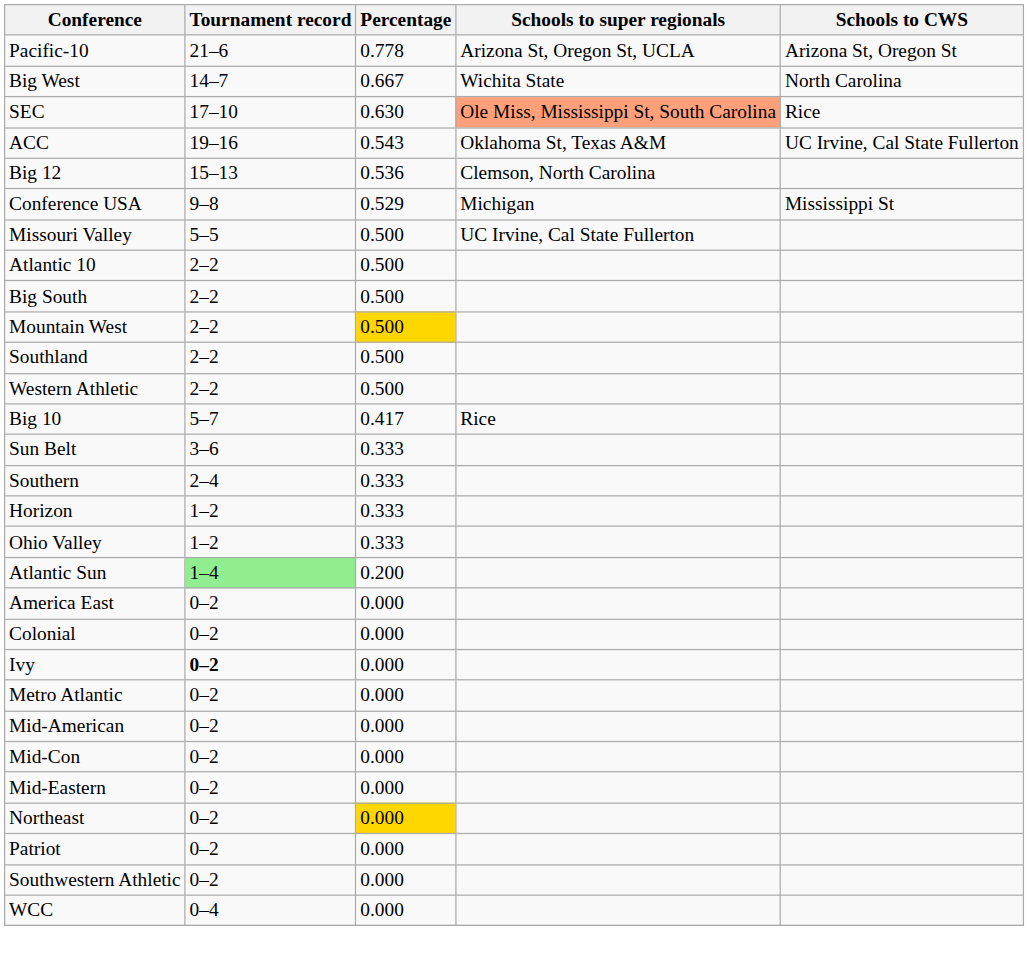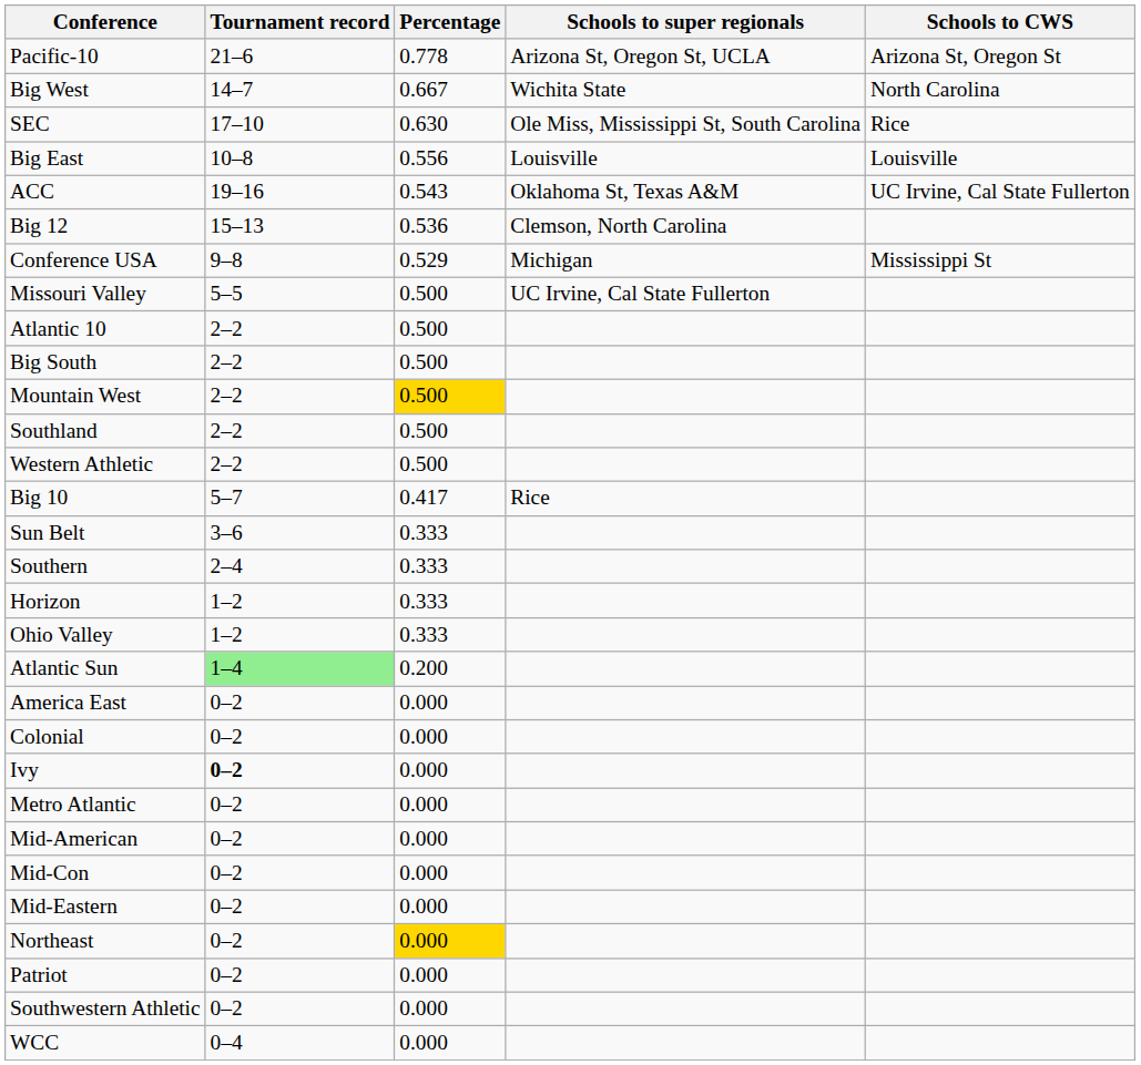 <table class="wikitable sortable">
 <tr>
 <th>Conference</th>
 <th>Tournament record</th>
 <th>Percentage</th>
 <th>Schools to super regionals</th>
 <th>Schools to CWS</th>
 </tr>
 <tr>
 <td>Pacific-10</td>
 <td>21–6</td>
 <td>0.778</td>
 <td>Arizona St, Oregon St, UCLA</td>
 <td>Arizona St, Oregon St</td>
 </tr>
 <tr>
 <td>Big West</td>
 <td>14–7</td>
 <td>0.667</td>
 <td>Wichita State</td>
 <td>North Carolina</td>
 </tr>
 <tr>
 <td>SEC</td>
 <td>17–10</td>
 <td>0.630</td>
-<td style="background: lightsalmon;">Ole Miss, Mississippi St, South Carolina</td>
+<td>Ole Miss, Mississippi St, South Carolina</td>
 <td>Rice</td>
+</tr>
+<tr>
+<td>Big East</td>
+<td>10–8</td>
+<td>0.556</td>
+<td>Louisville</td>
+<td>Louisville</td>
 </tr>
 <tr>
 <td>ACC</td>
 <td>19–16</td>
 <td>0.543</td>
 <td>Oklahoma St, Texas A&M</td>
 <td>UC Irvine, Cal State Fullerton</td>
 </tr>
 <tr>
 <td>Big 12</td>
 <td>15–13</td>
 <td>0.536</td>
 <td>Clemson, North Carolina</td>
 <td></td>
 </tr>
 <tr>
 <td>Conference USA</td>
 <td>9–8</td>
 <td>0.529</td>
 <td>Michigan</td>
 <td>Mississippi St</td>
 </tr>
 <tr>
 <td>Missouri Valley</td>
 <td>5–5</td>
 <td>0.500</td>
 <td>UC Irvine, Cal State Fullerton</td>
 <td></td>
 </tr>
 <tr>
 <td>Atlantic 10</td>
 <td>2–2</td>
 <td>0.500</td>
 <td></td>
 <td></td>
 </tr>
 <tr>
 <td>Big South</td>
 <td>2–2</td>
 <td>0.500</td>
 <td></td>
 <td></td>
 </tr>
 <tr>
 <td>Mountain West</td>
 <td>2–2</td>
 <td style="background: gold;">0.500</td>
 <td></td>
 <td></td>
 </tr>
 <tr>
 <td>Southland</td>
 <td>2–2</td>
 <td>0.500</td>
 <td></td>
 <td></td>
 </tr>
 <tr>
 <td>Western Athletic</td>
 <td>2–2</td>
 <td>0.500</td>
 <td></td>
 <td></td>
 </tr>
 <tr>
 <td>Big 10</td>
 <td>5–7</td>
 <td>0.417</td>
 <td>Rice</td>
 <td></td>
 </tr>
 <tr>
 <td>Sun Belt</td>
 <td>3–6</td>
 <td>0.333</td>
 <td></td>
 <td></td>
 </tr>
 <tr>
 <td>Southern</td>
 <td>2–4</td>
 <td>0.333</td>
 <td></td>
 <td></td>
 </tr>
 <tr>
 <td>Horizon</td>
 <td>1–2</td>
 <td>0.333</td>
 <td></td>
 <td></td>
 </tr>
 <tr>
 <td>Ohio Valley</td>
 <td>1–2</td>
 <td>0.333</td>
 <td></td>
 <td></td>
 </tr>
 <tr>
 <td>Atlantic Sun</td>
 <td style="background: lightgreen;">1–4</td>
 <td>0.200</td>
 <td></td>
 <td></td>
 </tr>
 <tr>
 <td>America East</td>
 <td>0–2</td>
 <td>0.000</td>
 <td></td>
 <td></td>
 </tr>
 <tr>
 <td>Colonial</td>
 <td>0–2</td>
 <td>0.000</td>
 <td></td>
 <td></td>
 </tr>
 <tr>
 <td>Ivy</td>
 <td><strong>0–2</strong></td>
 <td>0.000</td>
 <td></td>
 <td></td>
 </tr>
 <tr>
 <td>Metro Atlantic</td>
 <td>0–2</td>
 <td>0.000</td>
 <td></td>
 <td></td>
 </tr>
 <tr>
 <td>Mid-American</td>
 <td>0–2</td>
 <td>0.000</td>
 <td></td>
 <td></td>
 </tr>
 <tr>
 <td>Mid-Con</td>
 <td>0–2</td>
 <td>0.000</td>
 <td></td>
 <td></td>
 </tr>
 <tr>
 <td>Mid-Eastern</td>
 <td>0–2</td>
 <td>0.000</td>
 <td></td>
 <td></td>
 </tr>
 <tr>
 <td>Northeast</td>
 <td>0–2</td>
 <td style="background: gold;">0.000</td>
 <td></td>
 <td></td>
 </tr>
 <tr>
 <td>Patriot</td>
 <td>0–2</td>
 <td>0.000</td>
 <td></td>
 <td></td>
 </tr>
 <tr>
 <td>Southwestern Athletic</td>
 <td>0–2</td>
 <td>0.000</td>
 <td></td>
 <td></td>
 </tr>
 <tr>
 <td>WCC</td>
 <td>0–4</td>
 <td>0.000</td>
 <td></td>
 <td></td>
 </tr>
 <tr>
 </tr>
 </table>
